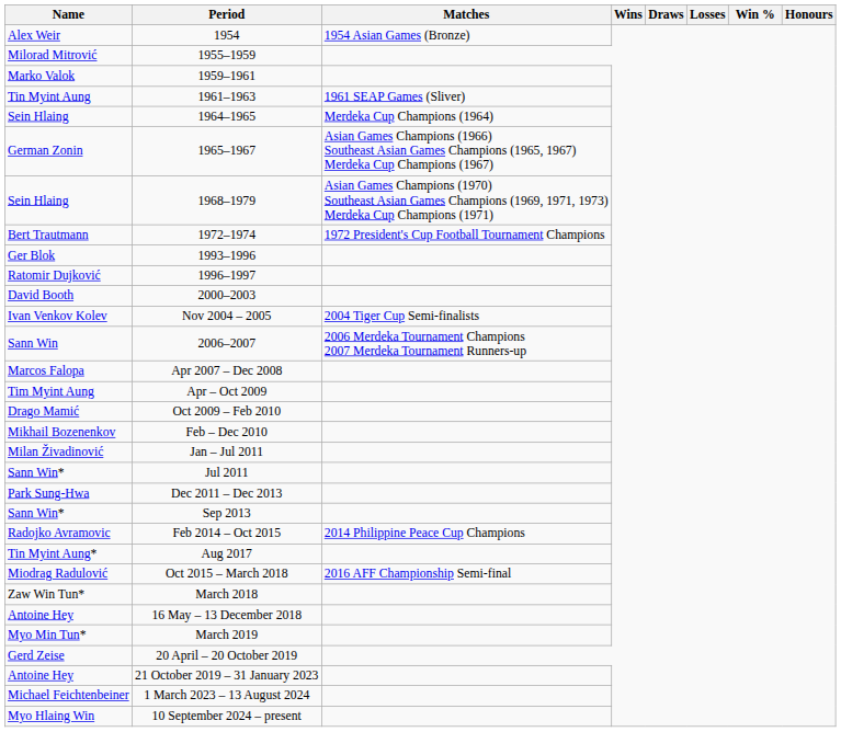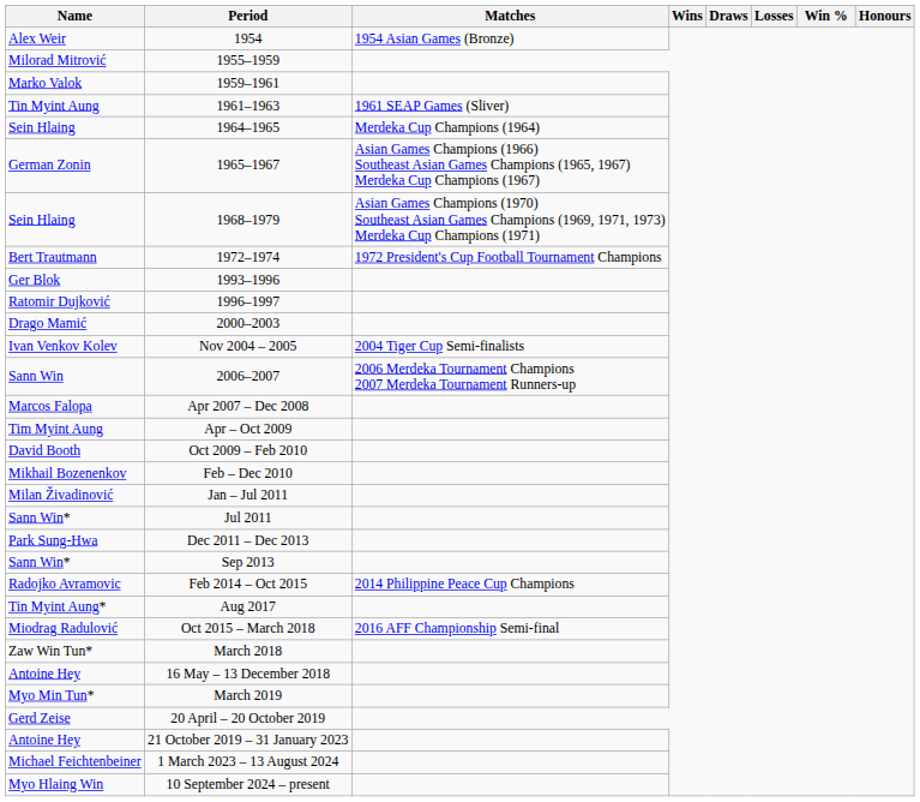 <table class="wikitable collapsible collapsed">
 <tr>
 <th>Name</th>
 <th>Period</th>
 <th>Matches</th>
 <th>Wins</th>
 <th>Draws</th>
 <th>Losses</th>
 <th width="60">Win %</th>
 <th>Honours</th>
 </tr>
 <tr>
 <td> <a href='#'>Alex Weir</a></td>
 <td align="center">1954<br></td>
 <td><a href='#'>1954 Asian Games</a> (Bronze)</td>
 </tr>
 <tr>
 <td>  <a href='#'>Milorad Mitrović</a></td>
 <td align="center">1955–1959<br></td>
 </tr>
 <tr>
 <td> <a href='#'>Marko Valok</a></td>
 <td align="center">1959–1961<br></td>
 <td></td>
 </tr>
 <tr>
 <td> <a href='#'>Tin Myint Aung</a></td>
 <td align="center">1961–1963<br></td>
 <td><a href='#'>1961 SEAP Games</a> (Sliver)</td>
 </tr>
 <tr>
 <td> <a href='#'>Sein Hlaing</a></td>
 <td align="center">1964–1965<br></td>
 <td><a href='#'>Merdeka Cup</a> Champions (1964)</td>
 </tr>
 <tr>
 <td> <a href='#'>German Zonin</a></td>
 <td align="center">1965–1967<br></td>
 <td><a href='#'>Asian Games</a> Champions (1966)<br><a href='#'>Southeast Asian Games</a> Champions (1965, 1967)<br><a href='#'>Merdeka Cup</a> Champions (1967)</td>
 </tr>
 <tr>
 <td> <a href='#'>Sein Hlaing</a></td>
 <td align="center">1968–1979<br></td>
 <td><a href='#'>Asian Games</a> Champions (1970)<br><a href='#'>Southeast Asian Games</a> Champions (1969, 1971, 1973)<br><a href='#'>Merdeka Cup</a> Champions (1971)</td>
 </tr>
 <tr>
 <td> <a href='#'>Bert Trautmann</a></td>
 <td align="center">1972–1974<br></td>
 <td><a href='#'>1972 President's Cup Football Tournament</a> Champions</td>
 </tr>
 <tr>
 <td> <a href='#'>Ger Blok</a></td>
 <td align="center">1993–1996<br></td>
 <td></td>
 </tr>
 <tr>
 <td> <a href='#'>Ratomir Dujković</a></td>
 <td align="center">1996–1997<br></td>
 <td></td>
 </tr>
 <tr>
-<td> <a href='#'>David Booth</a></td>
+<td> <a href='#'>Drago Mamić</a></td>
 <td align="center">2000–2003<br></td>
 <td></td>
 </tr>
 <tr>
 <td> <a href='#'>Ivan Venkov Kolev</a></td>
 <td align="center">Nov 2004 – 2005<br></td>
 <td><a href='#'>2004 Tiger Cup</a> Semi-finalists</td>
 </tr>
 <tr>
 <td> <a href='#'>Sann Win</a></td>
 <td align="center">2006–2007<br></td>
 <td><a href='#'>2006 Merdeka Tournament</a> Champions<br><a href='#'>2007 Merdeka Tournament</a> Runners-up</td>
 </tr>
 <tr>
 <td> <a href='#'>Marcos Falopa</a></td>
 <td align="center">Apr 2007 – Dec 2008<br></td>
 <td></td>
 </tr>
 <tr>
 <td> <a href='#'>Tim Myint Aung</a></td>
 <td align="center">Apr – Oct 2009<br></td>
 <td></td>
 </tr>
 <tr>
-<td> <a href='#'>Drago Mamić</a></td>
+<td> <a href='#'>David Booth</a></td>
 <td align="center">Oct 2009 – Feb 2010<br></td>
 <td></td>
 </tr>
 <tr>
 <td> <a href='#'>Mikhail Bozenenkov</a></td>
 <td align="center">Feb – Dec 2010<br></td>
 <td></td>
 </tr>
 <tr>
 <td> <a href='#'>Milan Živadinović</a></td>
 <td align="center">Jan – Jul 2011<br></td>
 <td></td>
 </tr>
 <tr>
 <td> <a href='#'>Sann Win</a>*</td>
 <td align="center">Jul 2011<br></td>
 <td></td>
 </tr>
 <tr>
 <td> <a href='#'>Park Sung-Hwa</a></td>
 <td align="center">Dec 2011 – Dec 2013<br></td>
 <td></td>
 </tr>
 <tr>
 <td> <a href='#'>Sann Win</a>*</td>
 <td align="center">Sep 2013<br></td>
 <td></td>
 </tr>
 <tr>
 <td> <a href='#'>Radojko Avramovic</a></td>
 <td align="center">Feb 2014 – Oct 2015<br></td>
 <td><a href='#'>2014 Philippine Peace Cup</a> Champions</td>
 </tr>
 <tr>
 <td> <a href='#'>Tin Myint Aung</a>*</td>
 <td align="center">Aug 2017<br></td>
 <td></td>
 </tr>
 <tr>
 <td> <a href='#'>Miodrag Radulović</a></td>
 <td align="center">Oct 2015 – March 2018<br></td>
 <td><a href='#'>2016 AFF Championship</a> Semi-final</td>
 </tr>
 <tr>
 <td> Zaw Win Tun*</td>
 <td align="center">March 2018<br></td>
 <td></td>
 </tr>
 <tr>
 <td> <a href='#'>Antoine Hey</a></td>
 <td align="center">16 May – 13 December 2018<br></td>
 <td></td>
 </tr>
 <tr>
 <td> <a href='#'>Myo Min Tun</a>*</td>
 <td align="center">March 2019<br></td>
 <td></td>
 </tr>
 <tr>
 <td> <a href='#'>Gerd Zeise</a></td>
 <td align="center">20 April – 20 October 2019<br></td>
 </tr>
 <tr>
 <td> <a href='#'>Antoine Hey</a></td>
 <td align="center">21 October 2019 – 31 January 2023<br></td>
 <td></td>
 </tr>
 <tr>
 <td> <a href='#'>Michael Feichtenbeiner</a></td>
 <td align="center">1 March 2023 – 13 August 2024<br></td>
 <td></td>
 </tr>
 <tr>
 <td> <a href='#'>Myo Hlaing Win</a></td>
 <td align="center">10 September 2024 – present<br></td>
 <td></td>
 </tr>
 </table>
